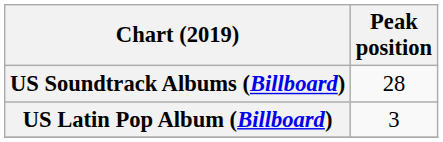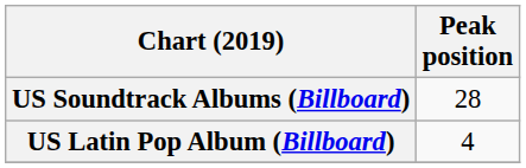 <table class="wikitable plainrowheaders" style="text-align:center">
 <tr>
 <th>Chart (2019)</th>
 <th>Peak<br>position</th>
 </tr>
 <tr>
 <th scope=row>US Soundtrack Albums (<em><a href='#'>Billboard</a></em>)</th>
 <td align="center">28</td>
 </tr>
 <tr>
 <th scope=row>US Latin Pop Album (<em><a href='#'>Billboard</a></em>)</th>
-<td align="center">3</td>
+<td align="center">4</td>
 </tr>
 <tr>
 </tr>
 </table>
